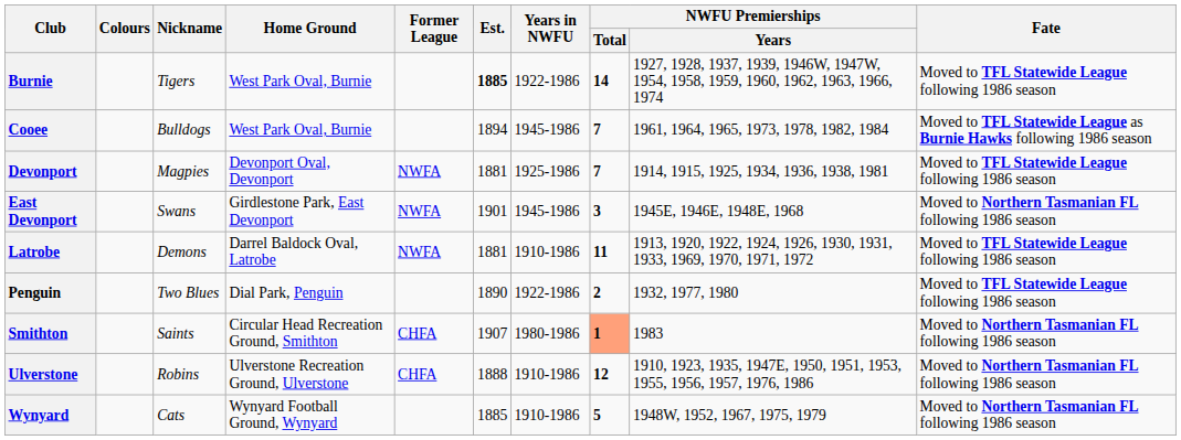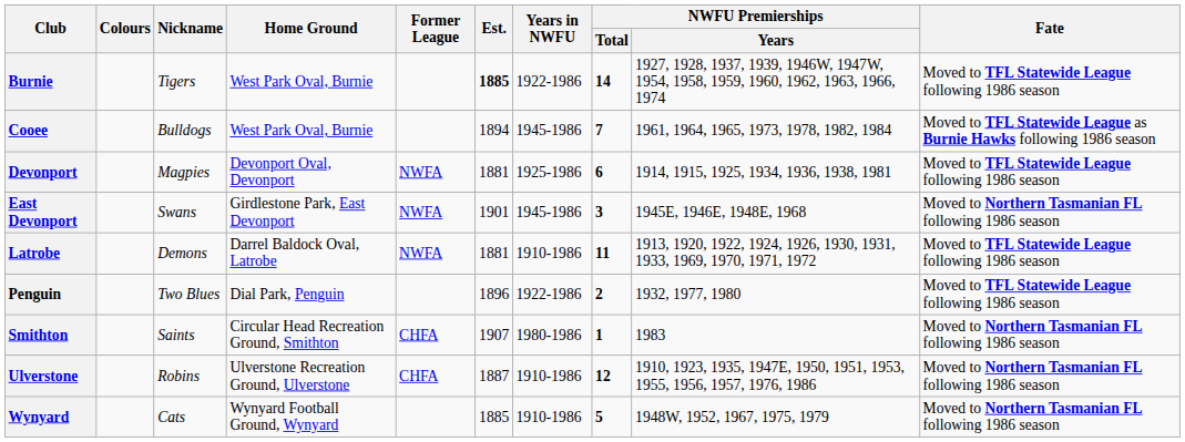 <table class="wikitable sortable">
 <tr>
 <th rowspan="2">Club</th>
 <th rowspan="2">Colours</th>
 <th rowspan="2">Nickname</th>
 <th rowspan="2">Home Ground</th>
 <th rowspan="2">Former League</th>
 <th rowspan="2">Est.</th>
 <th rowspan="2">Years in NWFU</th>
 <th colspan="2">NWFU Premierships</th>
 <th rowspan="2">Fate</th>
 </tr>
 <tr>
 <th>Total</th>
 <th>Years</th>
 </tr>
 <tr>
 <th style="text-align:left"><a href='#'>Burnie</a></th>
 <td></td>
 <td><em>Tigers</em></td>
 <td><a href='#'>West Park Oval, Burnie</a></td>
 <td></td>
 <td align="center"><strong>1885</strong></td>
 <td>1922-1986</td>
 <td><strong>14</strong></td>
 <td>1927, 1928, 1937, 1939, 1946W, 1947W, 1954, 1958, 1959, 1960, 1962, 1963, 1966, 1974</td>
 <td>Moved to <a href='#'><strong>TFL Statewide League</strong></a> following 1986 season</td>
 </tr>
 <tr>
 <th style="text-align:left"><a href='#'>Cooee</a></th>
 <td></td>
 <td><em>Bulldogs</em></td>
 <td><a href='#'>West Park Oval, Burnie</a></td>
 <td></td>
 <td align="center">1894</td>
 <td>1945-1986</td>
 <td><strong>7</strong></td>
 <td>1961, 1964, 1965, 1973, 1978, 1982, 1984</td>
 <td>Moved to <a href='#'><strong>TFL Statewide League</strong></a> as <strong><a href='#'>Burnie Hawks</a></strong> following 1986 season</td>
 </tr>
 <tr>
 <th style="text-align:left"><a href='#'>Devonport</a></th>
 <td></td>
 <td><em>Magpies</em></td>
 <td><a href='#'>Devonport Oval, Devonport</a></td>
 <td><a href='#'>NWFA</a></td>
 <td align="center">1881</td>
 <td>1925-1986</td>
-<td><strong>7</strong></td>
+<td><strong>6</strong></td>
 <td>1914, 1915, 1925, 1934, 1936, 1938, 1981</td>
 <td>Moved to <a href='#'><strong>TFL Statewide League</strong></a> following 1986 season</td>
 </tr>
 <tr>
 <th style="text-align:left"><a href='#'>East Devonport</a></th>
 <td></td>
 <td><em>Swans</em></td>
 <td>Girdlestone Park, <a href='#'>East Devonport</a></td>
 <td><a href='#'>NWFA</a></td>
 <td align="center">1901</td>
 <td>1945-1986</td>
 <td><strong>3</strong></td>
 <td>1945E, 1946E, 1948E, 1968</td>
 <td>Moved to <a href='#'><strong>Northern Tasmanian FL</strong></a> following 1986 season</td>
 </tr>
 <tr>
 <th style="text-align:left"><a href='#'>Latrobe</a></th>
 <td></td>
 <td><em>Demons</em></td>
 <td>Darrel Baldock Oval, <a href='#'>Latrobe</a></td>
 <td><a href='#'>NWFA</a></td>
 <td align="center">1881</td>
 <td>1910-1986</td>
 <td><strong>11</strong></td>
 <td>1913, 1920, 1922, 1924, 1926, 1930, 1931, 1933, 1969, 1970, 1971, 1972</td>
 <td>Moved to <a href='#'><strong>TFL Statewide League</strong></a> following 1986 season</td>
 </tr>
 <tr>
 <th style="text-align:left">Penguin</th>
 <td></td>
 <td><em>Two Blues</em></td>
 <td>Dial Park, <a href='#'>Penguin</a></td>
 <td></td>
-<td align="center">1890</td>
+<td align="center">1896</td>
 <td>1922-1986</td>
 <td><strong>2</strong></td>
 <td>1932, 1977, 1980</td>
 <td>Moved to <a href='#'><strong>TFL Statewide League</strong></a> following 1986 season</td>
 </tr>
 <tr>
 <th style="text-align:left"><a href='#'>Smithton</a></th>
 <td></td>
 <td><em>Saints</em></td>
 <td>Circular Head Recreation Ground, <a href='#'>Smithton</a></td>
 <td><a href='#'>CHFA</a></td>
 <td align="center">1907</td>
 <td>1980-1986</td>
-<td style="background: lightsalmon;"><strong>1</strong></td>
+<td><strong>1</strong></td>
 <td>1983</td>
 <td>Moved to <a href='#'><strong>Northern Tasmanian FL</strong></a> following 1986 season</td>
 </tr>
 <tr>
 <th style="text-align:left"><a href='#'>Ulverstone</a></th>
 <td></td>
 <td><em>Robins</em></td>
 <td>Ulverstone Recreation Ground, <a href='#'>Ulverstone</a></td>
 <td><a href='#'>CHFA</a></td>
-<td align="center">1888</td>
+<td align="center">1887</td>
 <td>1910-1986</td>
 <td><strong>12</strong></td>
 <td>1910, 1923, 1935, 1947E, 1950, 1951, 1953, 1955, 1956, 1957, 1976, 1986</td>
 <td>Moved to <a href='#'><strong>Northern Tasmanian FL</strong></a> following 1986 season</td>
 </tr>
 <tr>
 <th style="text-align:left"><a href='#'>Wynyard</a></th>
 <td></td>
 <td><em>Cats</em></td>
 <td>Wynyard Football Ground, <a href='#'>Wynyard</a></td>
 <td></td>
 <td align="center">1885</td>
 <td>1910-1986</td>
 <td><strong>5</strong></td>
 <td>1948W, 1952, 1967, 1975, 1979</td>
 <td>Moved to <a href='#'><strong>Northern Tasmanian FL</strong></a> following 1986 season</td>
 </tr>
 </table>
